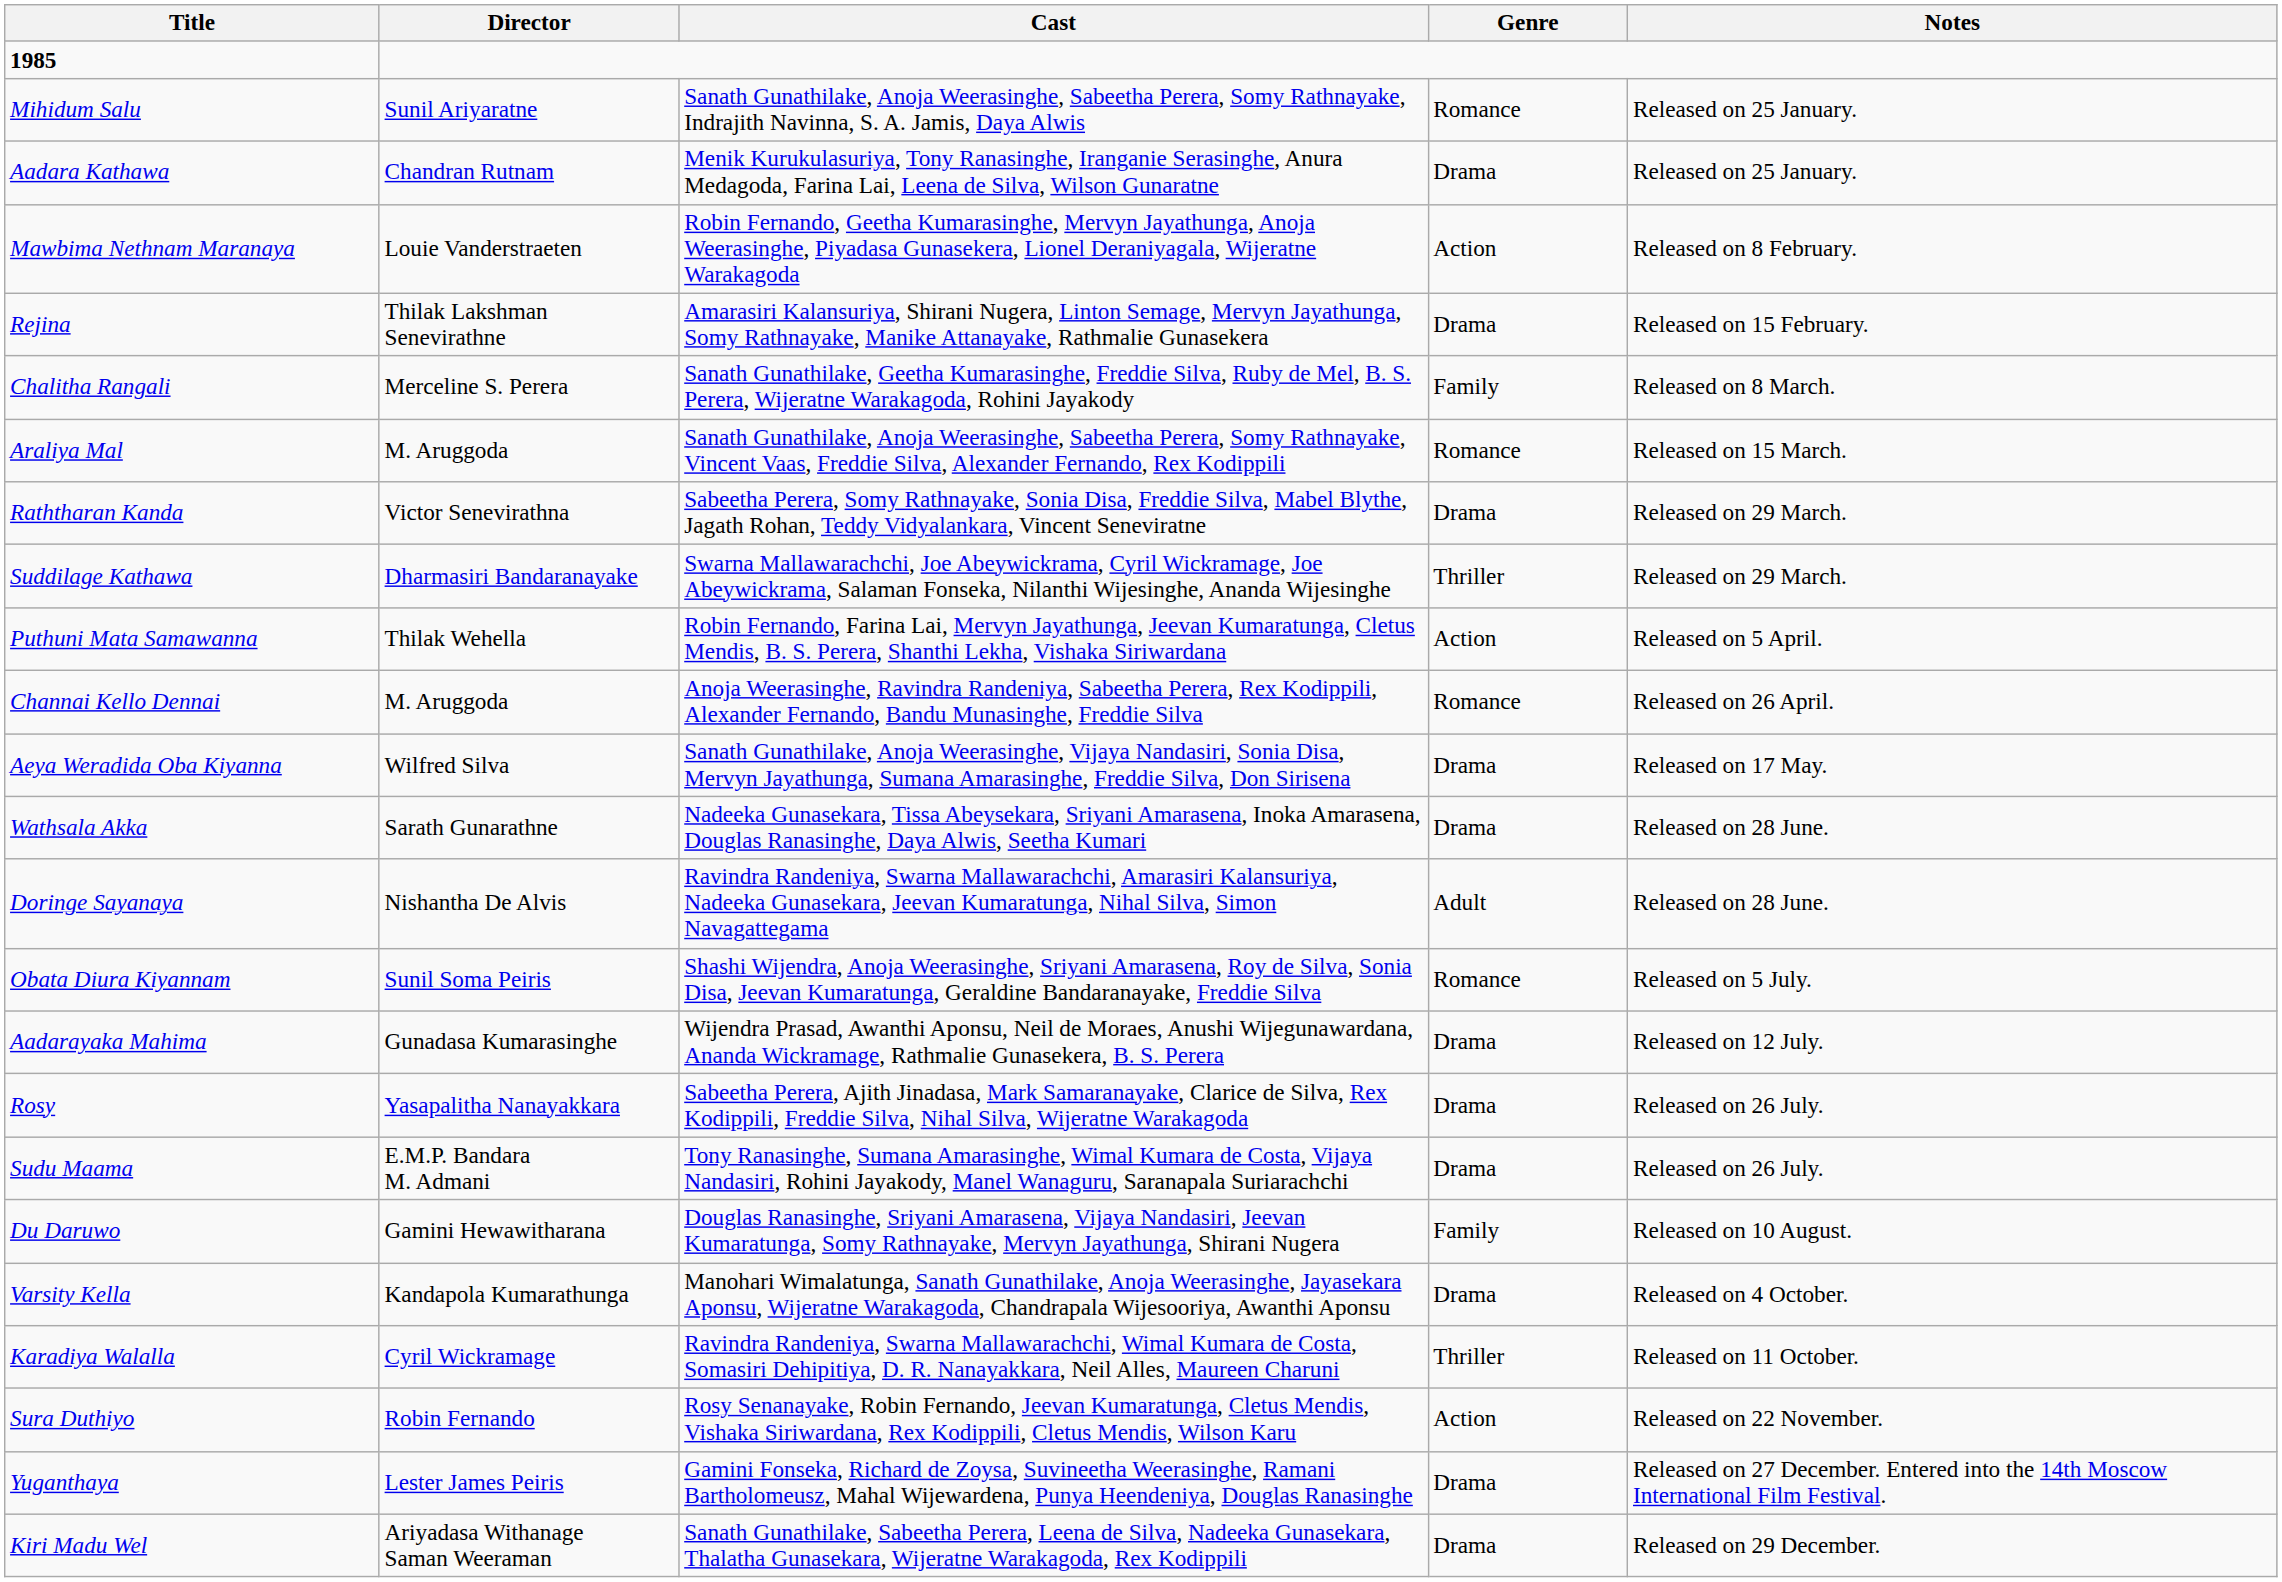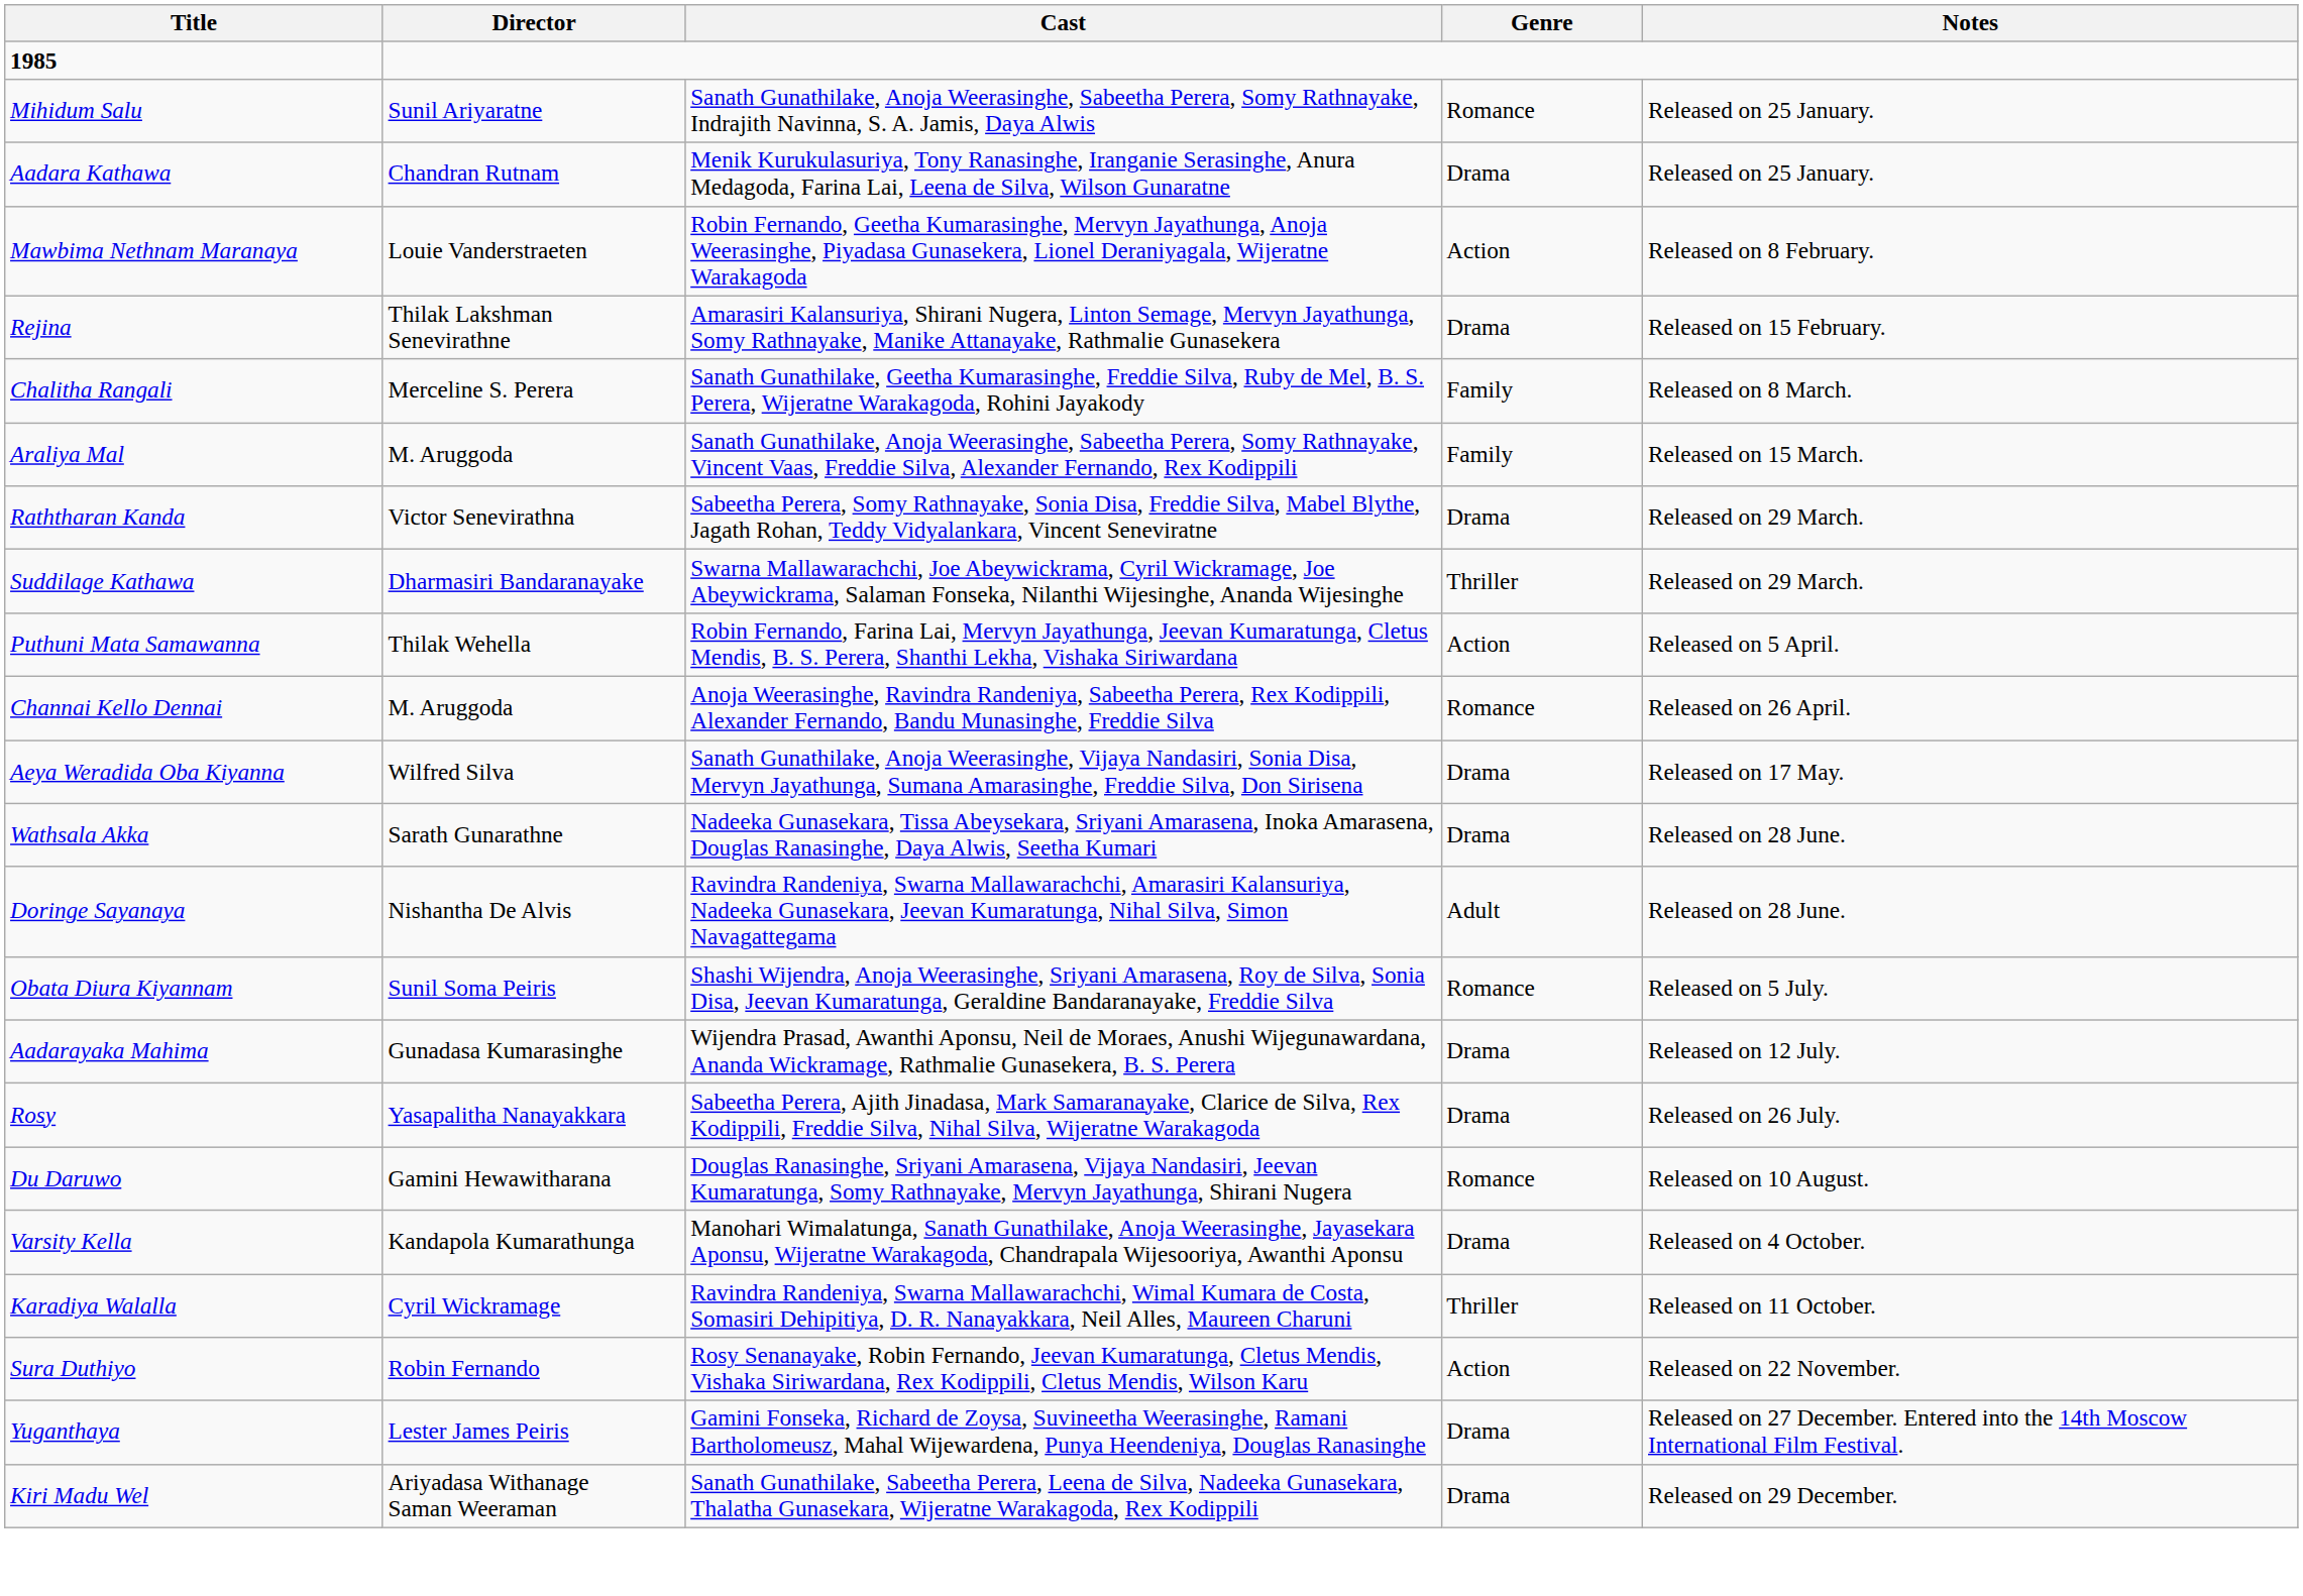 <table class="wikitable">
 <tr>
 <th width=15%>Title</th>
 <th width=12%>Director</th>
 <th width=30%>Cast</th>
 <th width=8%>Genre</th>
 <th width=26%>Notes</th>
 </tr>
 <tr>
 <td><strong>1985</strong></td>
 </tr>
 <tr>
 <td><em><a href='#'>Mihidum Salu</a></em></td>
 <td><a href='#'>Sunil Ariyaratne</a></td>
 <td><a href='#'>Sanath Gunathilake</a>, <a href='#'>Anoja Weerasinghe</a>, <a href='#'>Sabeetha Perera</a>, <a href='#'>Somy Rathnayake</a>, Indrajith Navinna, S. A. Jamis, <a href='#'>Daya Alwis</a></td>
 <td>Romance</td>
 <td>Released on 25 January.</td>
 </tr>
 <tr>
 <td><em><a href='#'>Aadara Kathawa</a></em></td>
 <td><a href='#'>Chandran Rutnam</a></td>
 <td><a href='#'>Menik Kurukulasuriya</a>, <a href='#'>Tony Ranasinghe</a>, <a href='#'>Iranganie Serasinghe</a>, Anura Medagoda, Farina Lai, <a href='#'>Leena de Silva</a>, <a href='#'>Wilson Gunaratne</a></td>
 <td>Drama</td>
 <td>Released on 25 January.</td>
 </tr>
 <tr>
 <td><em><a href='#'>Mawbima Nethnam Maranaya</a></em></td>
 <td>Louie Vanderstraeten</td>
 <td><a href='#'>Robin Fernando</a>, <a href='#'>Geetha Kumarasinghe</a>, <a href='#'>Mervyn Jayathunga</a>, <a href='#'>Anoja Weerasinghe</a>, <a href='#'>Piyadasa Gunasekera</a>, <a href='#'>Lionel Deraniyagala</a>, <a href='#'>Wijeratne Warakagoda</a></td>
 <td>Action</td>
 <td>Released on 8 February.</td>
 </tr>
 <tr>
 <td><em><a href='#'>Rejina</a></em></td>
 <td>Thilak Lakshman Senevirathne</td>
 <td><a href='#'>Amarasiri Kalansuriya</a>, Shirani Nugera, <a href='#'>Linton Semage</a>, <a href='#'>Mervyn Jayathunga</a>, <a href='#'>Somy Rathnayake</a>, <a href='#'>Manike Attanayake</a>, Rathmalie Gunasekera</td>
 <td>Drama</td>
 <td>Released on 15 February.</td>
 </tr>
 <tr>
 <td><em><a href='#'>Chalitha Rangali</a></em></td>
 <td>Merceline S. Perera</td>
 <td><a href='#'>Sanath Gunathilake</a>, <a href='#'>Geetha Kumarasinghe</a>, <a href='#'>Freddie Silva</a>, <a href='#'>Ruby de Mel</a>, <a href='#'>B. S. Perera</a>, <a href='#'>Wijeratne Warakagoda</a>, Rohini Jayakody</td>
 <td>Family</td>
 <td>Released on 8 March.</td>
 </tr>
 <tr>
 <td><em><a href='#'>Araliya Mal</a></em></td>
 <td>M. Aruggoda</td>
 <td><a href='#'>Sanath Gunathilake</a>, <a href='#'>Anoja Weerasinghe</a>, <a href='#'>Sabeetha Perera</a>, <a href='#'>Somy Rathnayake</a>, <a href='#'>Vincent Vaas</a>, <a href='#'>Freddie Silva</a>, <a href='#'>Alexander Fernando</a>, <a href='#'>Rex Kodippili</a></td>
-<td>Romance</td>
+<td>Family</td>
 <td>Released on 15 March.</td>
 </tr>
 <tr>
 <td><em><a href='#'>Raththaran Kanda</a></em></td>
 <td>Victor Senevirathna</td>
 <td><a href='#'>Sabeetha Perera</a>, <a href='#'>Somy Rathnayake</a>, <a href='#'>Sonia Disa</a>, <a href='#'>Freddie Silva</a>, <a href='#'>Mabel Blythe</a>, Jagath Rohan, <a href='#'>Teddy Vidyalankara</a>, Vincent Seneviratne</td>
 <td>Drama</td>
 <td>Released on 29 March.</td>
 </tr>
 <tr>
 <td><em><a href='#'>Suddilage Kathawa</a></em></td>
 <td><a href='#'>Dharmasiri Bandaranayake</a></td>
 <td><a href='#'>Swarna Mallawarachchi</a>, <a href='#'>Joe Abeywickrama</a>, <a href='#'>Cyril Wickramage</a>, <a href='#'>Joe Abeywickrama</a>, Salaman Fonseka, Nilanthi Wijesinghe, Ananda Wijesinghe</td>
 <td>Thriller</td>
 <td>Released on 29 March.</td>
 </tr>
 <tr>
 <td><em><a href='#'>Puthuni Mata Samawanna</a></em></td>
 <td>Thilak Wehella</td>
 <td><a href='#'>Robin Fernando</a>, Farina Lai, <a href='#'>Mervyn Jayathunga</a>, <a href='#'>Jeevan Kumaratunga</a>, <a href='#'>Cletus Mendis</a>, <a href='#'>B. S. Perera</a>, <a href='#'>Shanthi Lekha</a>, <a href='#'>Vishaka Siriwardana</a></td>
 <td>Action</td>
 <td>Released on 5 April.</td>
 </tr>
 <tr>
 <td><em><a href='#'>Channai Kello Dennai</a></em></td>
 <td>M. Aruggoda</td>
 <td><a href='#'>Anoja Weerasinghe</a>, <a href='#'>Ravindra Randeniya</a>, <a href='#'>Sabeetha Perera</a>, <a href='#'>Rex Kodippili</a>, <a href='#'>Alexander Fernando</a>, <a href='#'>Bandu Munasinghe</a>, <a href='#'>Freddie Silva</a></td>
 <td>Romance</td>
 <td>Released on 26 April.</td>
 </tr>
 <tr>
 <td><em><a href='#'>Aeya Weradida Oba Kiyanna</a></em></td>
 <td>Wilfred Silva</td>
 <td><a href='#'>Sanath Gunathilake</a>, <a href='#'>Anoja Weerasinghe</a>, <a href='#'>Vijaya Nandasiri</a>, <a href='#'>Sonia Disa</a>, <a href='#'>Mervyn Jayathunga</a>, <a href='#'>Sumana Amarasinghe</a>, <a href='#'>Freddie Silva</a>, <a href='#'>Don Sirisena</a></td>
 <td>Drama</td>
 <td>Released on 17 May.</td>
 </tr>
 <tr>
 <td><em><a href='#'>Wathsala Akka</a></em></td>
 <td>Sarath Gunarathne</td>
 <td><a href='#'>Nadeeka Gunasekara</a>, <a href='#'>Tissa Abeysekara</a>, <a href='#'>Sriyani Amarasena</a>, Inoka Amarasena, <a href='#'>Douglas Ranasinghe</a>, <a href='#'>Daya Alwis</a>, <a href='#'>Seetha Kumari</a></td>
 <td>Drama</td>
 <td>Released on 28 June.</td>
 </tr>
 <tr>
 <td><em><a href='#'>Doringe Sayanaya</a></em></td>
 <td>Nishantha De Alvis</td>
 <td><a href='#'>Ravindra Randeniya</a>, <a href='#'>Swarna Mallawarachchi</a>, <a href='#'>Amarasiri Kalansuriya</a>, <a href='#'>Nadeeka Gunasekara</a>, <a href='#'>Jeevan Kumaratunga</a>, <a href='#'>Nihal Silva</a>, <a href='#'>Simon Navagattegama</a></td>
 <td>Adult</td>
 <td>Released on 28 June.</td>
 </tr>
 <tr>
 <td><em><a href='#'>Obata Diura Kiyannam</a></em></td>
 <td><a href='#'>Sunil Soma Peiris</a></td>
 <td><a href='#'>Shashi Wijendra</a>, <a href='#'>Anoja Weerasinghe</a>, <a href='#'>Sriyani Amarasena</a>, <a href='#'>Roy de Silva</a>, <a href='#'>Sonia Disa</a>, <a href='#'>Jeevan Kumaratunga</a>, Geraldine Bandaranayake, <a href='#'>Freddie Silva</a></td>
 <td>Romance</td>
 <td>Released on 5 July.</td>
 </tr>
 <tr>
 <td><em><a href='#'>Aadarayaka Mahima</a></em></td>
 <td>Gunadasa Kumarasinghe</td>
 <td>Wijendra Prasad, Awanthi Aponsu, Neil de Moraes, Anushi Wijegunawardana, <a href='#'>Ananda Wickramage</a>, Rathmalie Gunasekera, <a href='#'>B. S. Perera</a></td>
 <td>Drama</td>
 <td>Released on 12 July.</td>
 </tr>
 <tr>
 <td><em><a href='#'>Rosy</a></em></td>
 <td><a href='#'>Yasapalitha Nanayakkara</a></td>
 <td><a href='#'>Sabeetha Perera</a>, Ajith Jinadasa, <a href='#'>Mark Samaranayake</a>, Clarice de Silva, <a href='#'>Rex Kodippili</a>, <a href='#'>Freddie Silva</a>, <a href='#'>Nihal Silva</a>, <a href='#'>Wijeratne Warakagoda</a></td>
 <td>Drama</td>
 <td>Released on 26 July.</td>
 </tr>
 <tr>
-<td><em><a href='#'>Sudu Maama</a></em></td>
-<td>E.M.P. Bandara<br> M. Admani</td>
-<td><a href='#'>Tony Ranasinghe</a>, <a href='#'>Sumana Amarasinghe</a>, <a href='#'>Wimal Kumara de Costa</a>, <a href='#'>Vijaya Nandasiri</a>, Rohini Jayakody, <a href='#'>Manel Wanaguru</a>, Saranapala Suriarachchi</td>
-<td>Drama</td>
-<td>Released on 26 July.</td>
-</tr>
-<tr>
 <td><em><a href='#'>Du Daruwo</a></em></td>
 <td>Gamini Hewawitharana</td>
 <td><a href='#'>Douglas Ranasinghe</a>, <a href='#'>Sriyani Amarasena</a>, <a href='#'>Vijaya Nandasiri</a>, <a href='#'>Jeevan Kumaratunga</a>, <a href='#'>Somy Rathnayake</a>, <a href='#'>Mervyn Jayathunga</a>, Shirani Nugera</td>
-<td>Family</td>
+<td>Romance</td>
 <td>Released on 10 August.</td>
 </tr>
 <tr>
 <td><em><a href='#'>Varsity Kella</a></em></td>
 <td>Kandapola Kumarathunga</td>
 <td>Manohari Wimalatunga, <a href='#'>Sanath Gunathilake</a>, <a href='#'>Anoja Weerasinghe</a>, <a href='#'>Jayasekara Aponsu</a>, <a href='#'>Wijeratne Warakagoda</a>, Chandrapala Wijesooriya, Awanthi Aponsu</td>
 <td>Drama</td>
 <td>Released on 4 October.</td>
 </tr>
 <tr>
 <td><em><a href='#'>Karadiya Walalla</a></em></td>
 <td><a href='#'>Cyril Wickramage</a></td>
 <td><a href='#'>Ravindra Randeniya</a>, <a href='#'>Swarna Mallawarachchi</a>, <a href='#'>Wimal Kumara de Costa</a>, <a href='#'>Somasiri Dehipitiya</a>, <a href='#'>D. R. Nanayakkara</a>, Neil Alles, <a href='#'>Maureen Charuni</a></td>
 <td>Thriller</td>
 <td>Released on 11 October.</td>
 </tr>
 <tr>
 <td><em><a href='#'>Sura Duthiyo</a></em></td>
 <td><a href='#'>Robin Fernando</a></td>
 <td><a href='#'>Rosy Senanayake</a>, Robin Fernando, <a href='#'>Jeevan Kumaratunga</a>, <a href='#'>Cletus Mendis</a>, <a href='#'>Vishaka Siriwardana</a>, <a href='#'>Rex Kodippili</a>, <a href='#'>Cletus Mendis</a>, <a href='#'>Wilson Karu</a></td>
 <td>Action</td>
 <td>Released on 22 November.</td>
 </tr>
 <tr>
 <td><em><a href='#'>Yuganthaya</a></em></td>
 <td><a href='#'>Lester James Peiris</a></td>
 <td><a href='#'>Gamini Fonseka</a>, <a href='#'>Richard de Zoysa</a>, <a href='#'>Suvineetha Weerasinghe</a>, <a href='#'>Ramani Bartholomeusz</a>, Mahal Wijewardena, <a href='#'>Punya Heendeniya</a>, <a href='#'>Douglas Ranasinghe</a></td>
 <td>Drama</td>
 <td>Released on 27 December. Entered into the <a href='#'>14th Moscow International Film Festival</a>.</td>
 </tr>
 <tr>
 <td><em><a href='#'>Kiri Madu Wel</a></em></td>
 <td>Ariyadasa Withanage<br> Saman Weeraman</td>
 <td><a href='#'>Sanath Gunathilake</a>, <a href='#'>Sabeetha Perera</a>, <a href='#'>Leena de Silva</a>, <a href='#'>Nadeeka Gunasekara</a>, <a href='#'>Thalatha Gunasekara</a>, <a href='#'>Wijeratne Warakagoda</a>, <a href='#'>Rex Kodippili</a></td>
 <td>Drama</td>
 <td>Released on 29 December.</td>
 </tr>
 </table>
